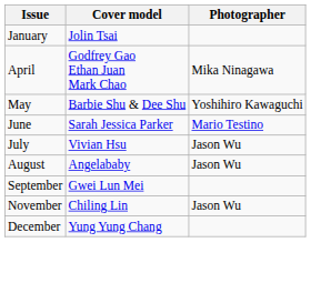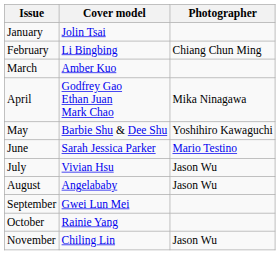 <table class="wikitable">
 <tr>
 <th>Issue</th>
 <th>Cover model</th>
 <th>Photographer</th>
 </tr>
 <tr>
 <td>January</td>
 <td><a href='#'>Jolin Tsai</a></td>
+<td></td>
+</tr>
+<tr>
+<td>February</td>
+<td><a href='#'>Li Bingbing</a></td>
+<td>Chiang Chun Ming</td>
+</tr>
+<tr>
+<td>March</td>
+<td><a href='#'>Amber Kuo</a></td>
 <td></td>
 </tr>
 <tr>
 <td>April</td>
 <td><a href='#'>Godfrey Gao</a><br><a href='#'>Ethan Juan</a><br><a href='#'>Mark Chao</a></td>
 <td>Mika Ninagawa</td>
 </tr>
 <tr>
 <td>May</td>
 <td><a href='#'>Barbie Shu</a> & <a href='#'>Dee Shu</a></td>
 <td>Yoshihiro Kawaguchi</td>
 </tr>
 <tr>
 <td>June</td>
 <td><a href='#'>Sarah Jessica Parker</a></td>
 <td><a href='#'>Mario Testino</a></td>
 </tr>
 <tr>
 <td>July</td>
 <td><a href='#'>Vivian Hsu</a></td>
 <td>Jason Wu</td>
 </tr>
 <tr>
 <td>August</td>
 <td><a href='#'>Angelababy</a></td>
 <td>Jason Wu</td>
 </tr>
 <tr>
 <td>September</td>
 <td><a href='#'>Gwei Lun Mei</a></td>
 <td></td>
 </tr>
 <tr>
+<td>October</td>
+<td><a href='#'>Rainie Yang</a></td>
+<td></td>
+</tr>
+<tr>
 <td>November</td>
 <td><a href='#'>Chiling Lin</a></td>
 <td>Jason Wu</td>
 </tr>
-<tr>
-<td>December</td>
-<td><a href='#'>Yung Yung Chang</a></td>
-<td></td>
-</tr>
 </table>
